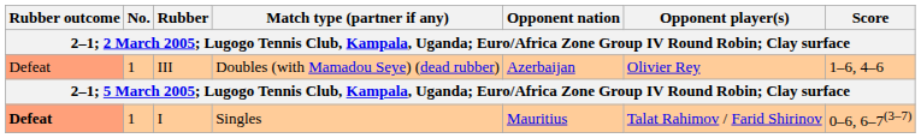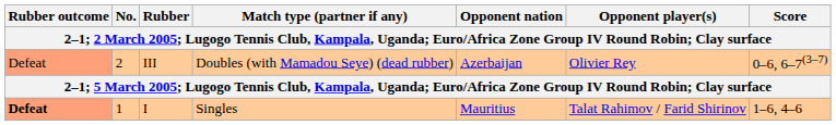 <table class=wikitable>
 <tr>
 <th>Rubber outcome</th>
 <th>No.</th>
 <th>Rubber</th>
 <th>Match type (partner if any)</th>
 <th>Opponent nation</th>
 <th>Opponent player(s)</th>
 <th>Score</th>
 </tr>
 <tr>
 <th colspan=7>2–1; <a href='#'>2 March 2005</a>; Lugogo Tennis Club, <a href='#'>Kampala</a>, Uganda; Euro/Africa Zone Group IV Round Robin; Clay surface</th>
 </tr>
 <tr bgcolor=#FFCC99>
 <td bgcolor=FFA07A>Defeat</td>
-<td>1</td>
+<td>2</td>
 <td>III</td>
 <td>Doubles (with <a href='#'>Mamadou Seye</a>) (<a href='#'>dead rubber</a>)</td>
 <td> <a href='#'>Azerbaijan</a></td>
 <td><a href='#'>Olivier Rey</a></td>
-<td>1–6, 4–6</td>
+<td>0–6, 6–7<sup>(3–7)</sup></td>
 </tr>
 <tr>
 <th colspan=7>2–1; <a href='#'>5 March 2005</a>; Lugogo Tennis Club, <a href='#'>Kampala</a>, Uganda; Euro/Africa Zone Group IV Round Robin; Clay surface</th>
 </tr>
 <tr bgcolor=#FFCC99>
 <td bgcolor=FFA07A><strong>Defeat</strong></td>
 <td>1</td>
 <td>I</td>
 <td>Singles</td>
 <td> <a href='#'>Mauritius</a></td>
 <td><a href='#'>Talat Rahimov</a> / <a href='#'>Farid Shirinov</a></td>
-<td>0–6, 6–7<sup>(3–7)</sup></td>
+<td>1–6, 4–6</td>
 </tr>
 </table>
